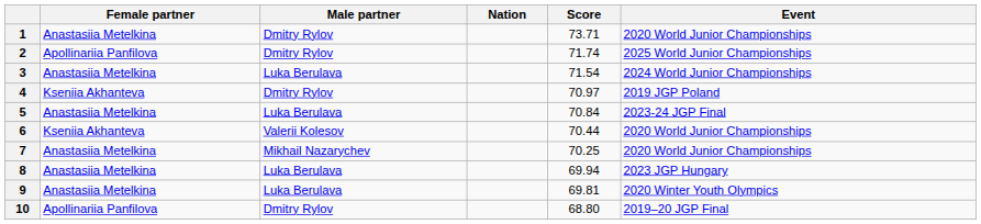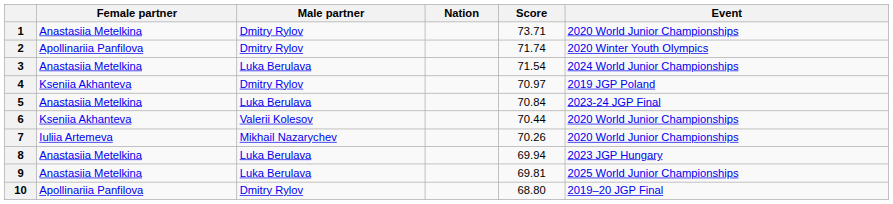 <table class="wikitable sortable" style="text-align:left; width:100%">
 <tr>
 <th scope="col"></th>
 <th scope="col">Female partner</th>
 <th scope="col">Male partner</th>
 <th scope="col">Nation</th>
 <th scope="col">Score</th>
 <th scope="col">Event</th>
 </tr>
 <tr>
 <th scope="row">1</th>
 <td><a href='#'>Anastasiia Metelkina</a></td>
 <td><a href='#'>Dmitry Rylov</a></td>
 <td></td>
 <td style="text-align:center;">73.71</td>
 <td><a href='#'>2020 World Junior Championships</a></td>
 </tr>
 <tr>
 <th scope="row">2</th>
 <td><a href='#'>Apollinariia Panfilova</a></td>
 <td><a href='#'>Dmitry Rylov</a></td>
 <td></td>
 <td style="text-align:center;">71.74</td>
-<td><a href='#'>2025 World Junior Championships</a></td>
+<td><a href='#'>2020 Winter Youth Olympics</a></td>
 </tr>
 <tr>
 <th scope="row">3</th>
 <td><a href='#'>Anastasiia Metelkina</a></td>
 <td><a href='#'>Luka Berulava</a></td>
 <td></td>
 <td style="text-align:center;">71.54</td>
 <td><a href='#'>2024 World Junior Championships</a></td>
 </tr>
 <tr>
 <th scope="row">4</th>
 <td><a href='#'>Kseniia Akhanteva</a></td>
 <td><a href='#'>Dmitry Rylov</a></td>
 <td></td>
 <td style="text-align:center;">70.97</td>
 <td><a href='#'>2019 JGP Poland</a></td>
 </tr>
 <tr>
 <th scope="row">5</th>
 <td><a href='#'>Anastasiia Metelkina</a></td>
 <td><a href='#'>Luka Berulava</a></td>
 <td></td>
 <td style="text-align:center;">70.84</td>
 <td><a href='#'>2023-24 JGP Final</a></td>
 </tr>
 <tr>
 <th scope="row">6</th>
 <td><a href='#'>Kseniia Akhanteva</a></td>
 <td><a href='#'>Valerii Kolesov</a></td>
 <td></td>
 <td style="text-align:center;">70.44</td>
 <td><a href='#'>2020 World Junior Championships</a></td>
 </tr>
 <tr>
 <th scope="row">7</th>
-<td><a href='#'>Anastasiia Metelkina</a></td>
+<td><a href='#'>Iuliia Artemeva</a></td>
 <td><a href='#'>Mikhail Nazarychev</a></td>
 <td></td>
-<td style="text-align:center;">70.25</td>
+<td style="text-align:center;">70.26</td>
 <td><a href='#'>2020 World Junior Championships</a></td>
 </tr>
 <tr>
 <th scope="row">8</th>
 <td><a href='#'>Anastasiia Metelkina</a></td>
 <td><a href='#'>Luka Berulava</a></td>
 <td></td>
 <td style="text-align:center;">69.94</td>
 <td><a href='#'>2023 JGP Hungary</a></td>
 </tr>
 <tr>
 <th scope="row">9</th>
 <td><a href='#'>Anastasiia Metelkina</a></td>
 <td><a href='#'>Luka Berulava</a></td>
 <td></td>
 <td style="text-align:center;">69.81</td>
-<td><a href='#'>2020 Winter Youth Olympics</a></td>
+<td><a href='#'>2025 World Junior Championships</a></td>
 </tr>
 <tr>
 <th scope="row">10</th>
 <td><a href='#'>Apollinariia Panfilova</a></td>
 <td><a href='#'>Dmitry Rylov</a></td>
 <td></td>
 <td style="text-align:center;">68.80</td>
 <td><a href='#'>2019–20 JGP Final</a></td>
 </tr>
 </table>
